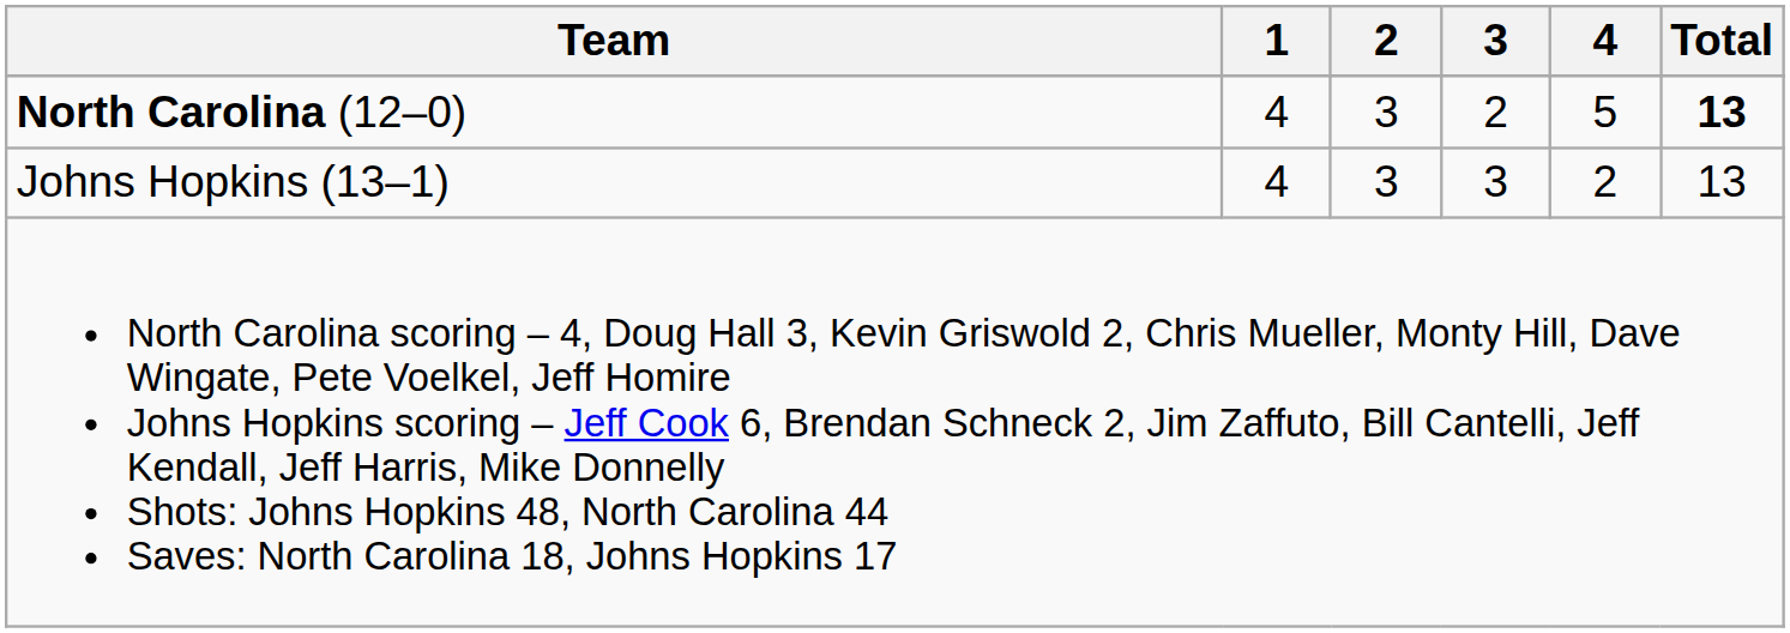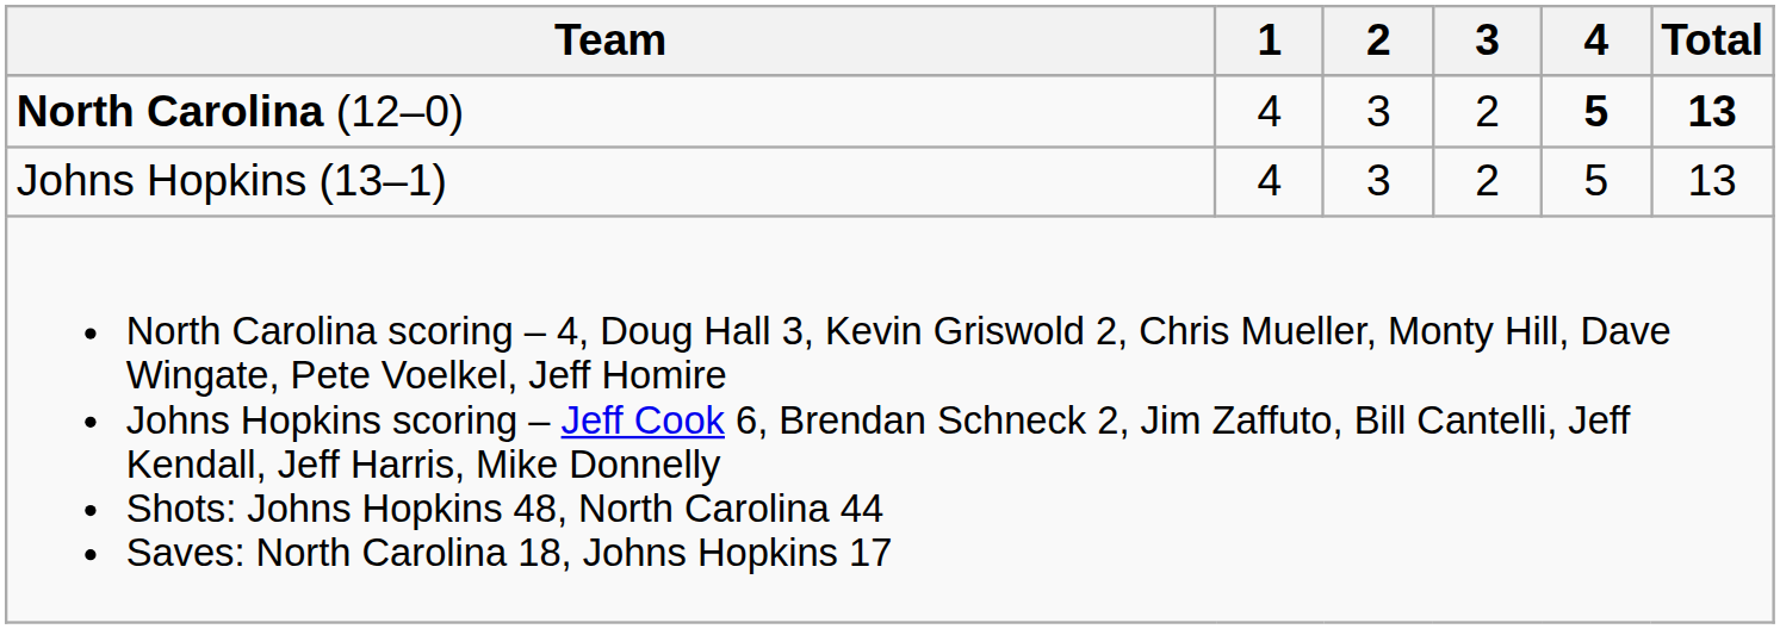 <table class="wikitable" style="text-align:center; max-width:40em">
 <tr>
 <th>Team</th>
 <th style="width:2em">1</th>
 <th style="width:2em">2</th>
 <th style="width:2em">3</th>
 <th style="width:2em">4</th>
 <th style="width:2em">Total</th>
 </tr>
 <tr>
 </tr>
 <tr>
 <td style="text-align:left"><strong>North Carolina</strong> (12–0)</td>
 <td>4</td>
 <td>3</td>
 <td>2</td>
-<td>5</td>
+<td><strong>5</strong></td>
 <td><strong>13</strong></td>
 </tr>
 <tr>
 <td style="text-align:left">Johns Hopkins (13–1)</td>
 <td>4</td>
 <td>3</td>
-<td>3</td>
 <td>2</td>
+<td>5</td>
 <td>13</td>
 </tr>
 <tr>
 <td colspan=6 style="text-align:left; font-size:88%;"><br><ul><li>North Carolina scoring –  4, Doug Hall 3, Kevin Griswold 2, Chris Mueller, Monty Hill, Dave Wingate, Pete Voelkel, Jeff Homire</li><li>Johns Hopkins scoring – <a href='#'>Jeff Cook</a> 6, Brendan Schneck 2, Jim Zaffuto, Bill Cantelli, Jeff Kendall, Jeff Harris, Mike Donnelly</li><li>Shots: Johns Hopkins 48, North Carolina 44</li><li>Saves: North Carolina 18, Johns Hopkins 17</li></ul></td>
 </tr>
 </table>
